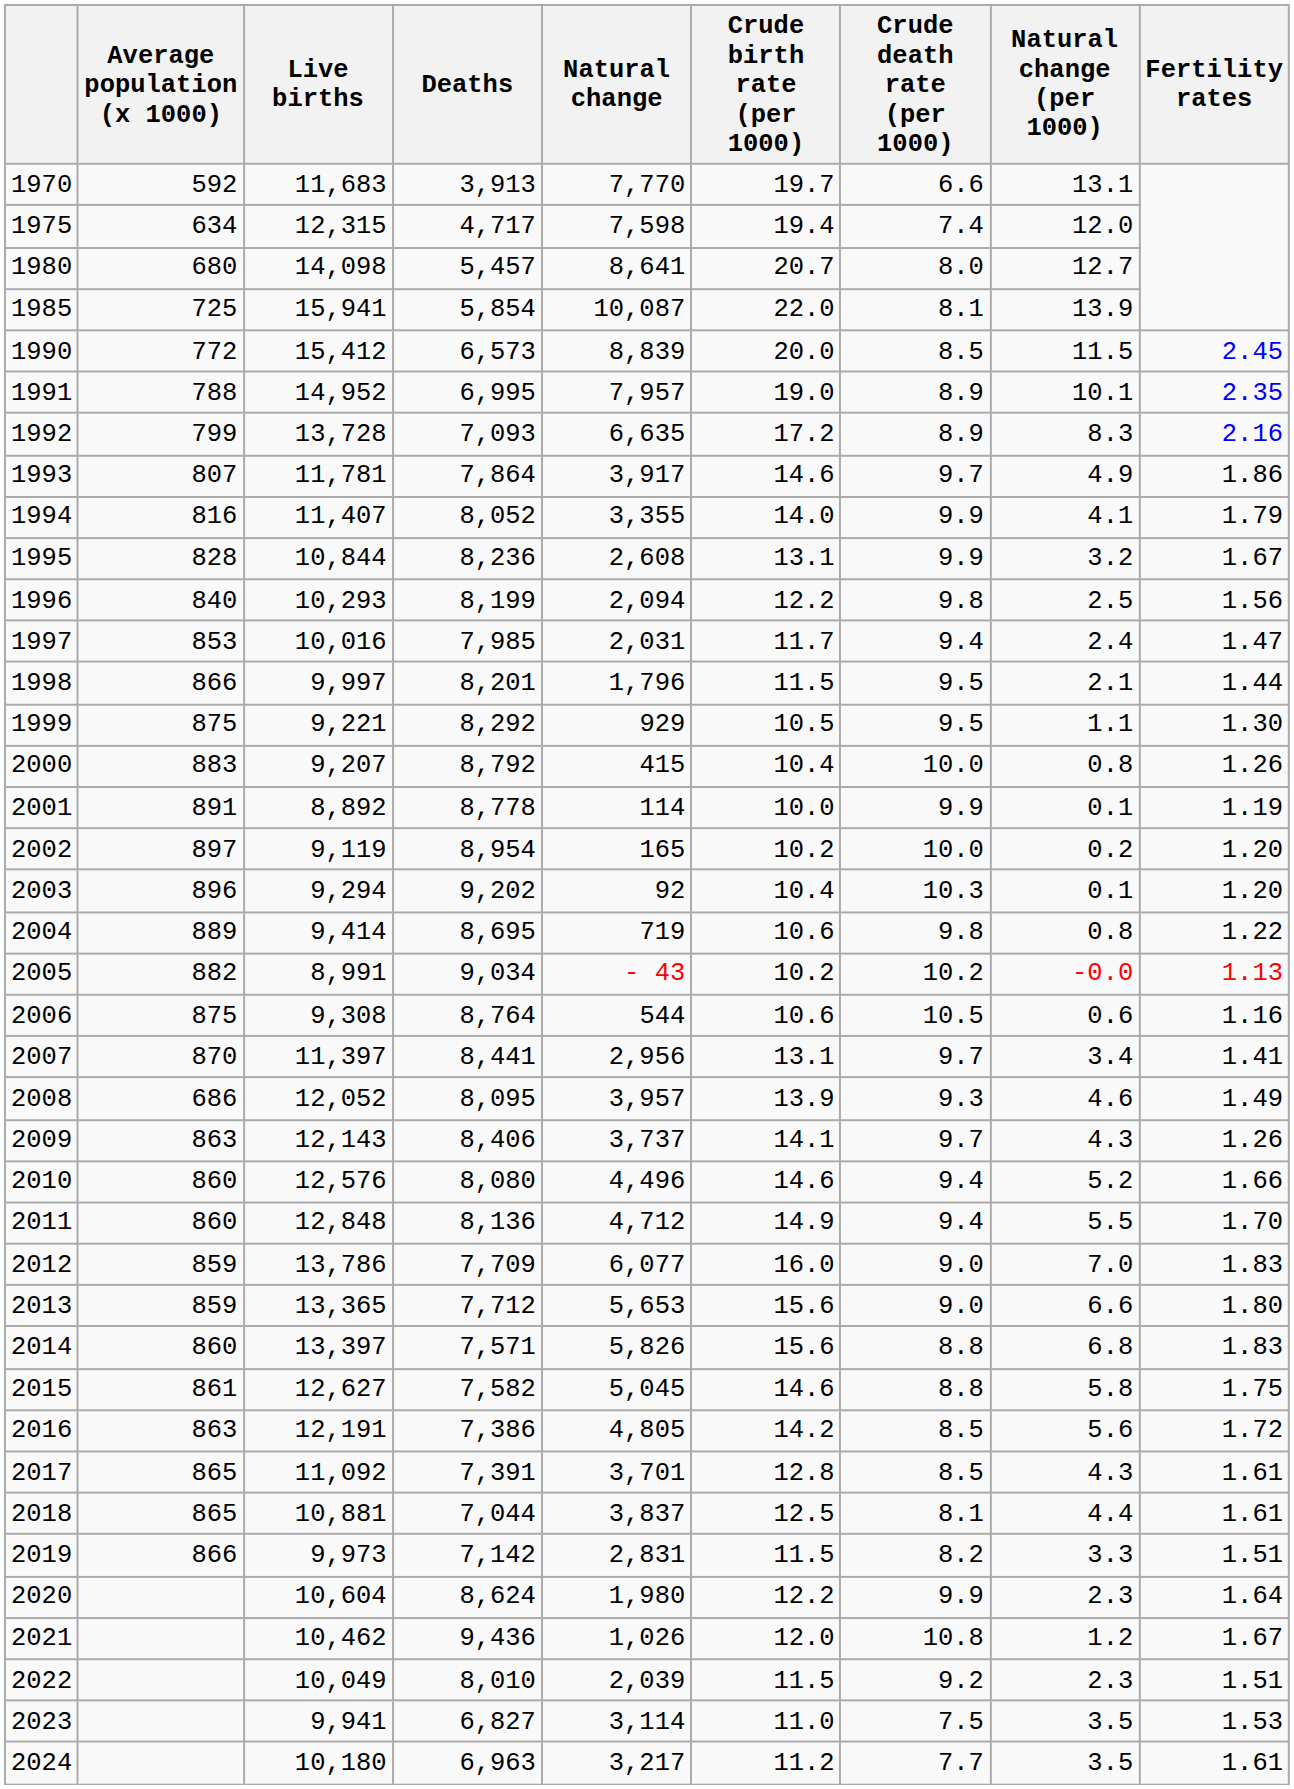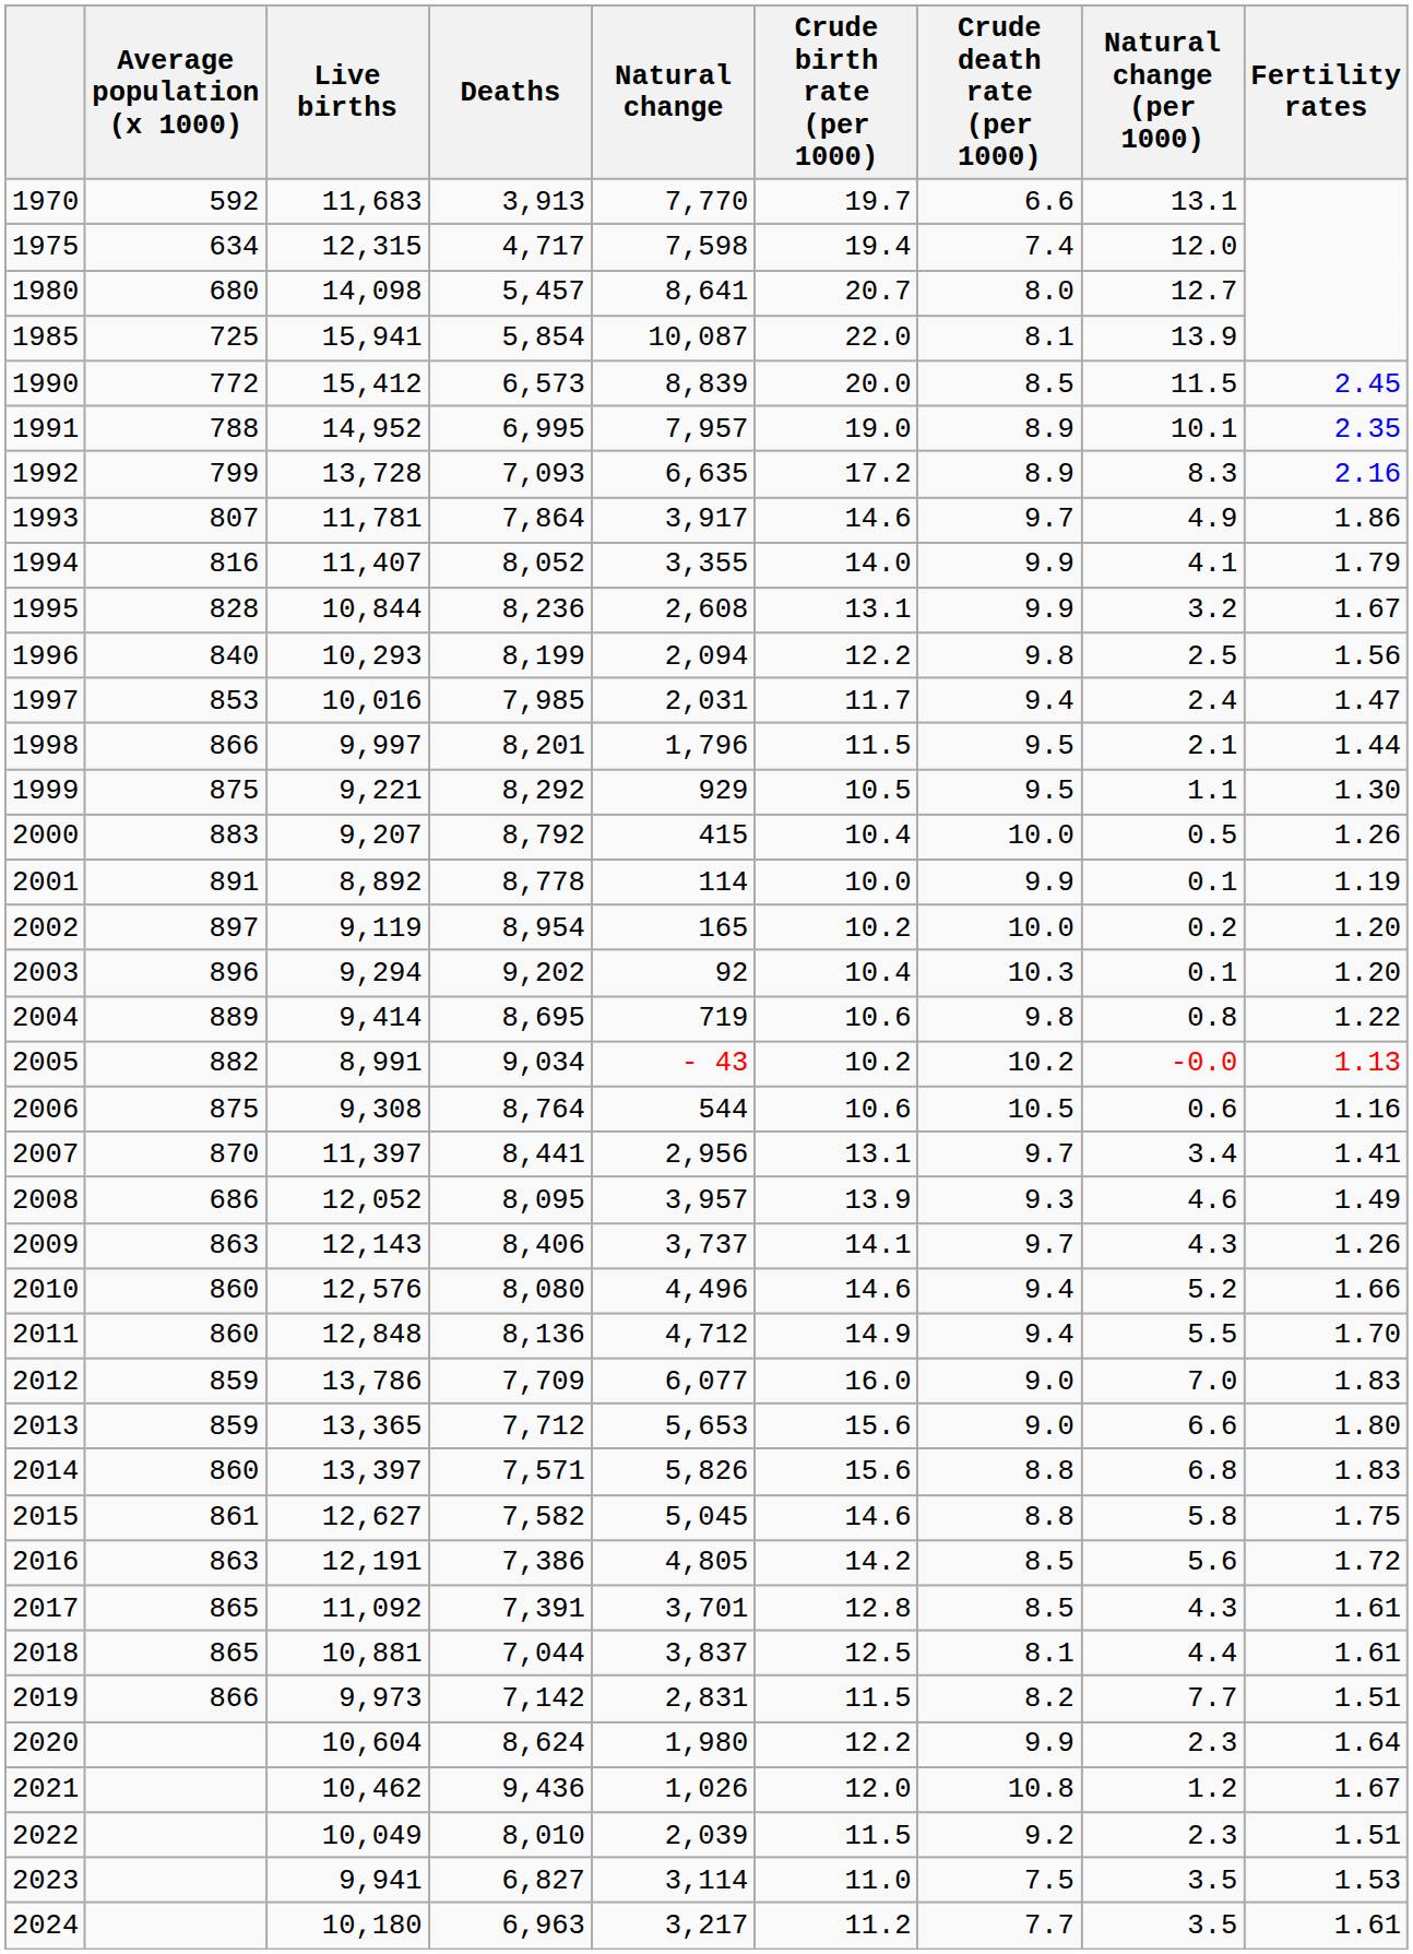 <table class="wikitable">
 <tr>
 <th></th>
 <th width="70pt">Average population (x 1000)</th>
 <th width="70pt">Live births</th>
 <th width="70pt">Deaths</th>
 <th width="70pt">Natural change</th>
 <th width="70pt">Crude birth rate (per 1000)</th>
 <th width="70pt">Crude death rate (per 1000)</th>
 <th width="70pt">Natural change (per 1000)</th>
 <th width="70pt">Fertility rates</th>
 </tr>
 <tr>
 <td>1970</td>
 <td align="right">592</td>
 <td align="right">11,683</td>
 <td align="right">3,913</td>
 <td align="right">7,770</td>
 <td align="right">19.7</td>
 <td align="right">6.6</td>
 <td align="right">13.1</td>
 </tr>
 <tr>
 <td>1975</td>
 <td align="right">634</td>
 <td align="right">12,315</td>
 <td align="right">4,717</td>
 <td align="right">7,598</td>
 <td align="right">19.4</td>
 <td align="right">7.4</td>
 <td align="right">12.0</td>
 </tr>
 <tr>
 <td>1980</td>
 <td align="right">680</td>
 <td align="right">14,098</td>
 <td align="right">5,457</td>
 <td align="right">8,641</td>
 <td align="right">20.7</td>
 <td align="right">8.0</td>
 <td align="right">12.7</td>
 </tr>
 <tr>
 <td>1985</td>
 <td align="right">725</td>
 <td align="right">15,941</td>
 <td align="right">5,854</td>
 <td align="right">10,087</td>
 <td align="right">22.0</td>
 <td align="right">8.1</td>
 <td align="right">13.9</td>
 </tr>
 <tr>
 <td>1990</td>
 <td align="right">772</td>
 <td align="right">15,412</td>
 <td align="right">6,573</td>
 <td align="right">8,839</td>
 <td align="right">20.0</td>
 <td align="right">8.5</td>
 <td align="right">11.5</td>
 <td align="right" style="color: blue">2.45</td>
 </tr>
 <tr>
 <td>1991</td>
 <td align="right">788</td>
 <td align="right">14,952</td>
 <td align="right">6,995</td>
 <td align="right">7,957</td>
 <td align="right">19.0</td>
 <td align="right">8.9</td>
 <td align="right">10.1</td>
 <td align="right" style="color: blue">2.35</td>
 </tr>
 <tr>
 <td>1992</td>
 <td align="right">799</td>
 <td align="right">13,728</td>
 <td align="right">7,093</td>
 <td align="right">6,635</td>
 <td align="right">17.2</td>
 <td align="right">8.9</td>
 <td align="right">8.3</td>
 <td align="right" style="color: blue">2.16</td>
 </tr>
 <tr>
 <td>1993</td>
 <td align="right">807</td>
 <td align="right">11,781</td>
 <td align="right">7,864</td>
 <td align="right">3,917</td>
 <td align="right">14.6</td>
 <td align="right">9.7</td>
 <td align="right">4.9</td>
 <td align="right">1.86</td>
 </tr>
 <tr>
 <td>1994</td>
 <td align="right">816</td>
 <td align="right">11,407</td>
 <td align="right">8,052</td>
 <td align="right">3,355</td>
 <td align="right">14.0</td>
 <td align="right">9.9</td>
 <td align="right">4.1</td>
 <td align="right">1.79</td>
 </tr>
 <tr>
 <td>1995</td>
 <td align="right">828</td>
 <td align="right">10,844</td>
 <td align="right">8,236</td>
 <td align="right">2,608</td>
 <td align="right">13.1</td>
 <td align="right">9.9</td>
 <td align="right">3.2</td>
 <td align="right">1.67</td>
 </tr>
 <tr>
 <td>1996</td>
 <td align="right">840</td>
 <td align="right">10,293</td>
 <td align="right">8,199</td>
 <td align="right">2,094</td>
 <td align="right">12.2</td>
 <td align="right">9.8</td>
 <td align="right">2.5</td>
 <td align="right">1.56</td>
 </tr>
 <tr>
 <td>1997</td>
 <td align="right">853</td>
 <td align="right">10,016</td>
 <td align="right">7,985</td>
 <td align="right">2,031</td>
 <td align="right">11.7</td>
 <td align="right">9.4</td>
 <td align="right">2.4</td>
 <td align="right">1.47</td>
 </tr>
 <tr>
 <td>1998</td>
 <td align="right">866</td>
 <td align="right">9,997</td>
 <td align="right">8,201</td>
 <td align="right">1,796</td>
 <td align="right">11.5</td>
 <td align="right">9.5</td>
 <td align="right">2.1</td>
 <td align="right">1.44</td>
 </tr>
 <tr>
 <td>1999</td>
 <td align="right">875</td>
 <td align="right">9,221</td>
 <td align="right">8,292</td>
 <td align="right">929</td>
 <td align="right">10.5</td>
 <td align="right">9.5</td>
 <td align="right">1.1</td>
 <td align="right">1.30</td>
 </tr>
 <tr>
 <td>2000</td>
 <td align="right">883</td>
 <td align="right">9,207</td>
 <td align="right">8,792</td>
 <td align="right">415</td>
 <td align="right">10.4</td>
 <td align="right">10.0</td>
-<td align="right">0.8</td>
+<td align="right">0.5</td>
 <td align="right">1.26</td>
 </tr>
 <tr>
 <td>2001</td>
 <td align="right">891</td>
 <td align="right">8,892</td>
 <td align="right">8,778</td>
 <td align="right">114</td>
 <td align="right">10.0</td>
 <td align="right">9.9</td>
 <td align="right">0.1</td>
 <td align="right">1.19</td>
 </tr>
 <tr>
 <td>2002</td>
 <td align="right">897</td>
 <td align="right">9,119</td>
 <td align="right">8,954</td>
 <td align="right">165</td>
 <td align="right">10.2</td>
 <td align="right">10.0</td>
 <td align="right">0.2</td>
 <td align="right">1.20</td>
 </tr>
 <tr>
 <td>2003</td>
 <td align="right">896</td>
 <td align="right">9,294</td>
 <td align="right">9,202</td>
 <td align="right">92</td>
 <td align="right">10.4</td>
 <td align="right">10.3</td>
 <td align="right">0.1</td>
 <td align="right">1.20</td>
 </tr>
 <tr>
 <td>2004</td>
 <td align="right">889</td>
 <td align="right">9,414</td>
 <td align="right">8,695</td>
 <td align="right">719</td>
 <td align="right">10.6</td>
 <td align="right">9.8</td>
 <td align="right">0.8</td>
 <td align="right">1.22</td>
 </tr>
 <tr>
 <td>2005</td>
 <td align="right">882</td>
 <td align="right">8,991</td>
 <td align="right">9,034</td>
 <td align="right" style="color: red">- 43</td>
 <td align="right">10.2</td>
 <td align="right">10.2</td>
 <td align="right" style="color: red">-0.0</td>
 <td align="right" style="color: red">1.13</td>
 </tr>
 <tr>
 <td>2006</td>
 <td align="right">875</td>
 <td align="right">9,308</td>
 <td align="right">8,764</td>
 <td align="right">544</td>
 <td align="right">10.6</td>
 <td align="right">10.5</td>
 <td align="right">0.6</td>
 <td align="right">1.16</td>
 </tr>
 <tr>
 <td>2007</td>
 <td align="right">870</td>
 <td align="right">11,397</td>
 <td align="right">8,441</td>
 <td align="right">2,956</td>
 <td align="right">13.1</td>
 <td align="right">9.7</td>
 <td align="right">3.4</td>
 <td align="right">1.41</td>
 </tr>
 <tr>
 <td>2008</td>
 <td align="right">686</td>
 <td align="right">12,052</td>
 <td align="right">8,095</td>
 <td align="right">3,957</td>
 <td align="right">13.9</td>
 <td align="right">9.3</td>
 <td align="right">4.6</td>
 <td align="right">1.49</td>
 </tr>
 <tr>
 <td>2009</td>
 <td align="right">863</td>
 <td align="right">12,143</td>
 <td align="right">8,406</td>
 <td align="right">3,737</td>
 <td align="right">14.1</td>
 <td align="right">9.7</td>
 <td align="right">4.3</td>
 <td align="right">1.26</td>
 </tr>
 <tr>
 <td>2010</td>
 <td align="right">860</td>
 <td align="right">12,576</td>
 <td align="right">8,080</td>
 <td align="right">4,496</td>
 <td align="right">14.6</td>
 <td align="right">9.4</td>
 <td align="right">5.2</td>
 <td align="right">1.66</td>
 </tr>
 <tr>
 <td>2011</td>
 <td align="right">860</td>
 <td align="right">12,848</td>
 <td align="right">8,136</td>
 <td align="right">4,712</td>
 <td align="right">14.9</td>
 <td align="right">9.4</td>
 <td align="right">5.5</td>
 <td align="right">1.70</td>
 </tr>
 <tr>
 <td>2012</td>
 <td align="right">859</td>
 <td align="right">13,786</td>
 <td align="right">7,709</td>
 <td align="right">6,077</td>
 <td align="right">16.0</td>
 <td align="right">9.0</td>
 <td align="right">7.0</td>
 <td align="right">1.83</td>
 </tr>
 <tr>
 <td>2013</td>
 <td align="right">859</td>
 <td align="right">13,365</td>
 <td align="right">7,712</td>
 <td align="right">5,653</td>
 <td align="right">15.6</td>
 <td align="right">9.0</td>
 <td align="right">6.6</td>
 <td align="right">1.80</td>
 </tr>
 <tr>
 <td>2014</td>
 <td align="right">860</td>
 <td align="right">13,397</td>
 <td align="right">7,571</td>
 <td align="right">5,826</td>
 <td align="right">15.6</td>
 <td align="right">8.8</td>
 <td align="right">6.8</td>
 <td align="right">1.83</td>
 </tr>
 <tr>
 <td>2015</td>
 <td align="right">861</td>
 <td align="right">12,627</td>
 <td align="right">7,582</td>
 <td align="right">5,045</td>
 <td align="right">14.6</td>
 <td align="right">8.8</td>
 <td align="right">5.8</td>
 <td align="right">1.75</td>
 </tr>
 <tr>
 <td>2016</td>
 <td align="right">863</td>
 <td align="right">12,191</td>
 <td align="right">7,386</td>
 <td align="right">4,805</td>
 <td align="right">14.2</td>
 <td align="right">8.5</td>
 <td align="right">5.6</td>
 <td align="right">1.72</td>
 </tr>
 <tr>
 <td>2017</td>
 <td align="right">865</td>
 <td align="right">11,092</td>
 <td align="right">7,391</td>
 <td align="right">3,701</td>
 <td align="right">12.8</td>
 <td align="right">8.5</td>
 <td align="right">4.3</td>
 <td align="right">1.61</td>
 </tr>
 <tr>
 <td>2018</td>
 <td align="right">865</td>
 <td align="right">10,881</td>
 <td align="right">7,044</td>
 <td align="right">3,837</td>
 <td align="right">12.5</td>
 <td align="right">8.1</td>
 <td align="right">4.4</td>
 <td align="right">1.61</td>
 </tr>
 <tr>
 <td>2019</td>
 <td align="right">866</td>
 <td align="right">9,973</td>
 <td align="right">7,142</td>
 <td align="right">2,831</td>
 <td align="right">11.5</td>
 <td align="right">8.2</td>
-<td align="right">3.3</td>
+<td align="right">7.7</td>
 <td align="right">1.51</td>
 </tr>
 <tr>
 <td>2020</td>
 <td align="right"></td>
 <td align="right">10,604</td>
 <td align="right">8,624</td>
 <td align="right">1,980</td>
 <td align="right">12.2</td>
 <td align="right">9.9</td>
 <td align="right">2.3</td>
 <td align="right">1.64</td>
 </tr>
 <tr>
 <td>2021</td>
 <td align="right"></td>
 <td align="right">10,462</td>
 <td align="right">9,436</td>
 <td align="right">1,026</td>
 <td align="right">12.0</td>
 <td align="right">10.8</td>
 <td align="right">1.2</td>
 <td align="right">1.67</td>
 </tr>
 <tr>
 <td>2022</td>
 <td align="right"></td>
 <td align="right">10,049</td>
 <td align="right">8,010</td>
 <td align="right">2,039</td>
 <td align="right">11.5</td>
 <td align="right">9.2</td>
 <td align="right">2.3</td>
 <td align="right">1.51</td>
 </tr>
 <tr>
 <td>2023</td>
 <td align="right"></td>
 <td align="right">9,941</td>
 <td align="right">6,827</td>
 <td align="right">3,114</td>
 <td align="right">11.0</td>
 <td align="right">7.5</td>
 <td align="right">3.5</td>
 <td align="right">1.53</td>
 </tr>
 <tr>
 <td>2024</td>
 <td align="right"></td>
 <td align="right">10,180</td>
 <td align="right">6,963</td>
 <td align="right">3,217</td>
 <td align="right">11.2</td>
 <td align="right">7.7</td>
 <td align="right">3.5</td>
 <td align="right">1.61</td>
 </tr>
 </table>
